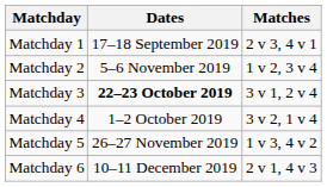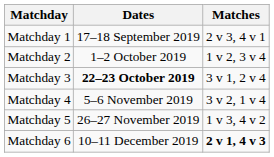 <table class="wikitable" style="text-align:center">
 <tr>
 <th>Matchday</th>
 <th>Dates</th>
 <th>Matches</th>
 </tr>
 <tr>
 <td>Matchday 1</td>
 <td>17–18 September 2019</td>
 <td>2 v 3, 4 v 1</td>
 </tr>
 <tr>
 <td>Matchday 2</td>
-<td>5–6 November 2019</td>
+<td>1–2 October 2019</td>
 <td>1 v 2, 3 v 4</td>
 </tr>
 <tr>
 <td>Matchday 3</td>
 <td><strong>22–23 October 2019</strong></td>
 <td>3 v 1, 2 v 4</td>
 </tr>
 <tr>
 <td>Matchday 4</td>
-<td>1–2 October 2019</td>
+<td>5–6 November 2019</td>
 <td>3 v 2, 1 v 4</td>
 </tr>
 <tr>
 <td>Matchday 5</td>
 <td>26–27 November 2019</td>
 <td>1 v 3, 4 v 2</td>
 </tr>
 <tr>
 <td>Matchday 6</td>
 <td>10–11 December 2019</td>
-<td>2 v 1, 4 v 3</td>
+<td><strong>2 v 1, 4 v 3</strong></td>
 </tr>
 </table>
